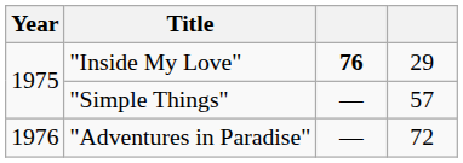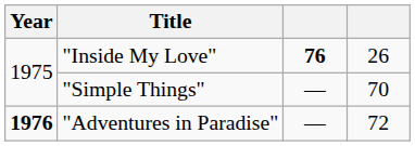 <table class="wikitable">
 <tr>
 <th>Year</th>
 <th>Title</th>
 <th width="40"></th>
 <th width="40"></th>
 </tr>
 <tr>
 <td rowspan=2>1975</td>
 <td>"Inside My Love"</td>
 <td style="text-align:center;"><strong>76</strong></td>
-<td style="text-align:center;">29</td>
+<td style="text-align:center;">26</td>
 </tr>
 <tr>
 <td>"Simple Things"</td>
 <td style="text-align:center;">—</td>
-<td style="text-align:center;">57</td>
+<td style="text-align:center;">70</td>
 </tr>
 <tr>
-<td rowspan=1>1976</td>
+<td rowspan=1><strong>1976</strong></td>
 <td>"Adventures in Paradise"</td>
 <td style="text-align:center;">—</td>
 <td style="text-align:center;">72</td>
 </tr>
 </table>
